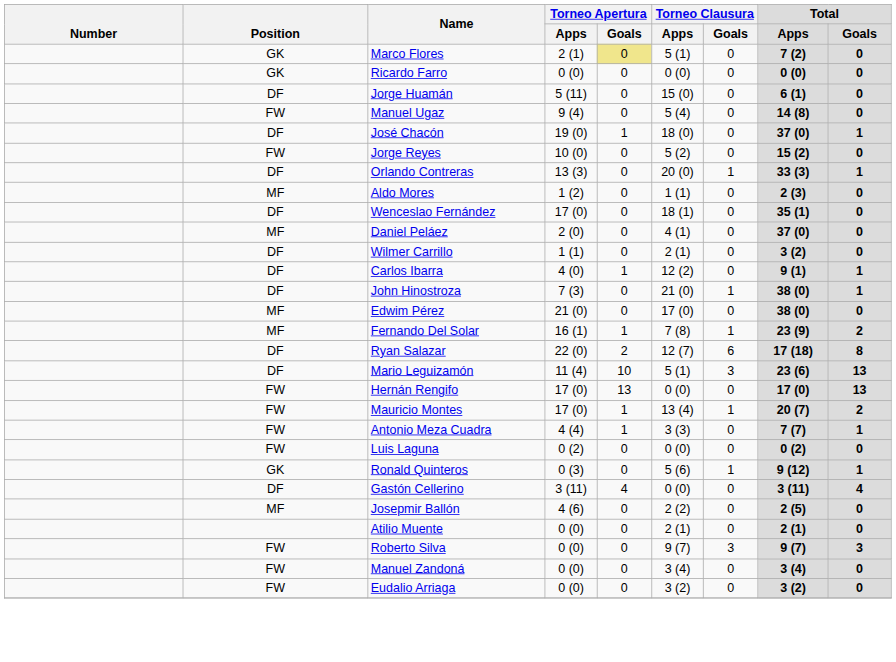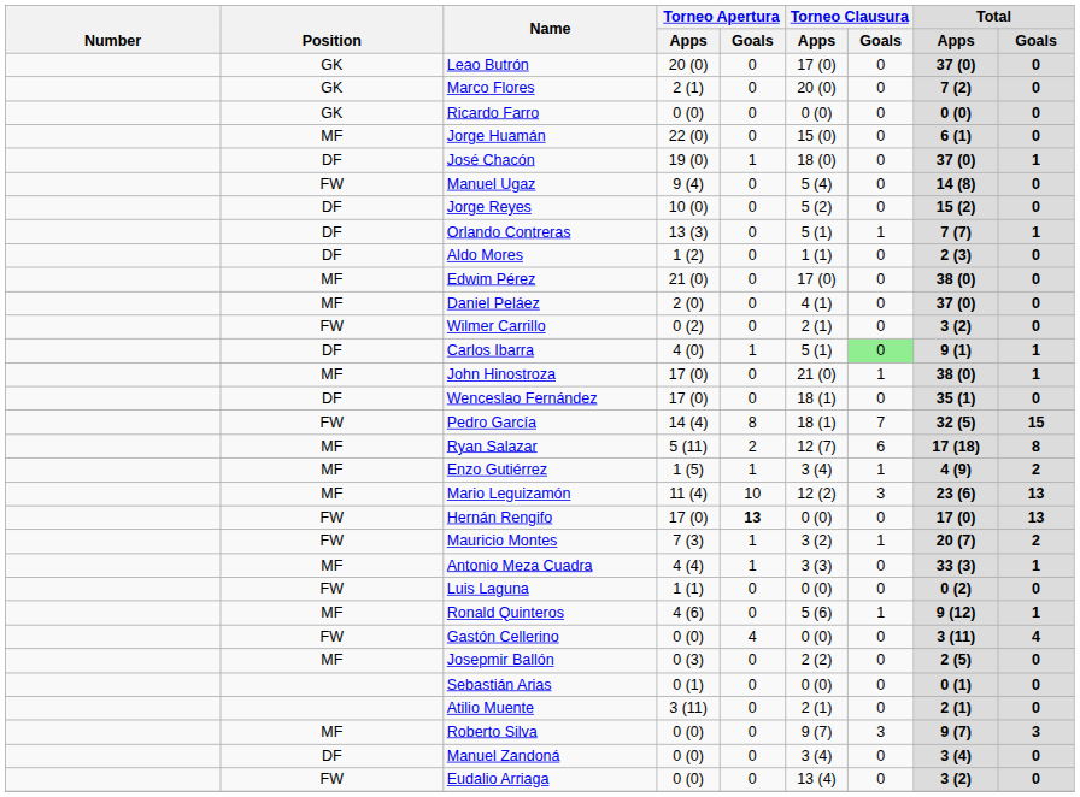 <table class="wikitable" style="text-align:center" width=90%>
 <tr>
 <th rowspan="2" valign="bottom">Number</th>
 <th rowspan="2" valign="bottom">Position</th>
 <th rowspan="2" width=20%>Name</th>
 <th colspan="2" width=12%><a href='#'>Torneo Apertura</a></th>
 <th colspan="2" width=12%><a href='#'>Torneo Clausura</a></th>
 <th colspan="2" width=15% style="background: #DCDCDC">Total</th>
 </tr>
 <tr>
 <th>Apps</th>
 <th>Goals</th>
 <th>Apps</th>
 <th>Goals</th>
 <th style="background: #DCDCDC">Apps</th>
 <th style="background: #DCDCDC">Goals</th>
 </tr>
 <tr>
 <td align="center"></td>
 <td align="center">GK</td>
+<td align="left"> <a href='#'>Leao Butrón</a></td>
+<td>20 (0)</td>
+<td>0</td>
+<td>17 (0)</td>
+<td>0</td>
+<td style="background: #DCDCDC"><strong>37 (0)</strong></td>
+<td style="background: #DCDCDC"><strong>0</strong></td>
+</tr>
+<tr>
+<td align="center"></td>
+<td align="center">GK</td>
 <td align="left"> <a href='#'>Marco Flores</a></td>
 <td>2 (1)</td>
-<td style="background: khaki;">0</td>
-<td>5 (1)</td>
+<td>0</td>
+<td>20 (0)</td>
 <td>0</td>
 <td style="background: #DCDCDC"><strong>7 (2)</strong></td>
 <td style="background: #DCDCDC"><strong>0</strong></td>
 </tr>
 <tr>
 <td align="center"></td>
 <td align="center">GK</td>
 <td align="left"> <a href='#'>Ricardo Farro</a></td>
 <td>0 (0)</td>
 <td>0</td>
 <td>0 (0)</td>
 <td>0</td>
 <td style="background: #DCDCDC"><strong>0 (0)</strong></td>
 <td style="background: #DCDCDC"><strong>0</strong></td>
 </tr>
 <tr>
 <td align="center"></td>
-<td align="center">DF</td>
+<td align="center">MF</td>
 <td align="left"> <a href='#'>Jorge Huamán</a></td>
-<td>5 (11)</td>
+<td>22 (0)</td>
 <td>0</td>
 <td>15 (0)</td>
 <td>0</td>
 <td style="background: #DCDCDC"><strong>6 (1)</strong></td>
-<td style="background: #DCDCDC"><strong>0</strong></td>
-</tr>
-<tr>
-<td align="center"></td>
-<td align="center">FW</td>
-<td align="left"> <a href='#'>Manuel Ugaz</a></td>
-<td>9 (4)</td>
-<td>0</td>
-<td>5 (4)</td>
-<td>0</td>
-<td style="background: #DCDCDC"><strong>14 (8)</strong></td>
 <td style="background: #DCDCDC"><strong>0</strong></td>
 </tr>
 <tr>
 <td align="center"></td>
 <td align="center">DF</td>
 <td align="left"> <a href='#'>José Chacón</a></td>
 <td>19 (0)</td>
 <td>1</td>
 <td>18 (0)</td>
 <td>0</td>
 <td style="background: #DCDCDC"><strong>37 (0)</strong></td>
 <td style="background: #DCDCDC"><strong>1</strong></td>
 </tr>
 <tr>
 <td align="center"></td>
 <td align="center">FW</td>
+<td align="left"> <a href='#'>Manuel Ugaz</a></td>
+<td>9 (4)</td>
+<td>0</td>
+<td>5 (4)</td>
+<td>0</td>
+<td style="background: #DCDCDC"><strong>14 (8)</strong></td>
+<td style="background: #DCDCDC"><strong>0</strong></td>
+</tr>
+<tr>
+<td align="center"></td>
+<td align="center">DF</td>
 <td align="left"> <a href='#'>Jorge Reyes</a></td>
 <td>10 (0)</td>
 <td>0</td>
 <td>5 (2)</td>
 <td>0</td>
 <td style="background: #DCDCDC"><strong>15 (2)</strong></td>
 <td style="background: #DCDCDC"><strong>0</strong></td>
 </tr>
 <tr>
 <td align="center"></td>
 <td align="center">DF</td>
 <td align="left"> <a href='#'>Orlando Contreras</a></td>
 <td>13 (3)</td>
 <td>0</td>
-<td>20 (0)</td>
+<td>5 (1)</td>
 <td>1</td>
-<td style="background: #DCDCDC"><strong>33 (3)</strong></td>
+<td style="background: #DCDCDC"><strong>7 (7)</strong></td>
 <td style="background: #DCDCDC"><strong>1</strong></td>
 </tr>
 <tr>
 <td align="center"></td>
-<td align="center">MF</td>
+<td align="center">DF</td>
 <td align="left"> <a href='#'>Aldo Mores</a></td>
 <td>1 (2)</td>
 <td>0</td>
 <td>1 (1)</td>
 <td>0</td>
 <td style="background: #DCDCDC"><strong>2 (3)</strong></td>
 <td style="background: #DCDCDC"><strong>0</strong></td>
 </tr>
 <tr>
 <td align="center"></td>
-<td align="center">DF</td>
-<td align="left"> <a href='#'>Wenceslao Fernández</a></td>
+<td align="center">MF</td>
+<td align="left"> <a href='#'>Edwim Pérez</a></td>
+<td>21 (0)</td>
+<td>0</td>
 <td>17 (0)</td>
 <td>0</td>
-<td>18 (1)</td>
-<td>0</td>
-<td style="background: #DCDCDC"><strong>35 (1)</strong></td>
+<td style="background: #DCDCDC"><strong>38 (0)</strong></td>
 <td style="background: #DCDCDC"><strong>0</strong></td>
 </tr>
 <tr>
 <td align="center"></td>
 <td align="center">MF</td>
 <td align="left"> <a href='#'>Daniel Peláez</a></td>
 <td>2 (0)</td>
 <td>0</td>
 <td>4 (1)</td>
 <td>0</td>
 <td style="background: #DCDCDC"><strong>37 (0)</strong></td>
 <td style="background: #DCDCDC"><strong>0</strong></td>
 </tr>
 <tr>
 <td align="center"></td>
-<td align="center">DF</td>
+<td align="center">FW</td>
 <td align="left"> <a href='#'>Wilmer Carrillo</a></td>
-<td>1 (1)</td>
+<td>0 (2)</td>
 <td>0</td>
 <td>2 (1)</td>
 <td>0</td>
 <td style="background: #DCDCDC"><strong>3 (2)</strong></td>
 <td style="background: #DCDCDC"><strong>0</strong></td>
 </tr>
 <tr>
 <td align="center"></td>
 <td align="center">DF</td>
 <td align="left"> <a href='#'>Carlos Ibarra</a></td>
 <td>4 (0)</td>
 <td>1</td>
-<td>12 (2)</td>
-<td>0</td>
+<td>5 (1)</td>
+<td style="background: lightgreen;">0</td>
 <td style="background: #DCDCDC"><strong>9 (1)</strong></td>
 <td style="background: #DCDCDC"><strong>1</strong></td>
 </tr>
 <tr>
 <td align="center"></td>
-<td align="center">DF</td>
+<td align="center">MF</td>
 <td align="left"> <a href='#'>John Hinostroza</a></td>
-<td>7 (3)</td>
+<td>17 (0)</td>
 <td>0</td>
 <td>21 (0)</td>
 <td>1</td>
 <td style="background: #DCDCDC"><strong>38 (0)</strong></td>
 <td style="background: #DCDCDC"><strong>1</strong></td>
 </tr>
 <tr>
 <td align="center"></td>
-<td align="center">MF</td>
-<td align="left"> <a href='#'>Edwim Pérez</a></td>
-<td>21 (0)</td>
-<td>0</td>
+<td align="center">DF</td>
+<td align="left"> <a href='#'>Wenceslao Fernández</a></td>
 <td>17 (0)</td>
 <td>0</td>
-<td style="background: #DCDCDC"><strong>38 (0)</strong></td>
+<td>18 (1)</td>
+<td>0</td>
+<td style="background: #DCDCDC"><strong>35 (1)</strong></td>
 <td style="background: #DCDCDC"><strong>0</strong></td>
 </tr>
 <tr>
 <td align="center"></td>
-<td align="center">MF</td>
-<td align="left"> <a href='#'>Fernando Del Solar</a></td>
-<td>16 (1)</td>
-<td>1</td>
-<td>7 (8)</td>
-<td>1</td>
-<td style="background: #DCDCDC"><strong>23 (9)</strong></td>
-<td style="background: #DCDCDC"><strong>2</strong></td>
+<td align="center">FW</td>
+<td align="left"> <a href='#'>Pedro García</a></td>
+<td>14 (4)</td>
+<td>8</td>
+<td>18 (1)</td>
+<td>7</td>
+<td style="background: #DCDCDC"><strong>32 (5)</strong></td>
+<td style="background: #DCDCDC"><strong>15</strong></td>
 </tr>
 <tr>
 <td align="center"></td>
-<td align="center">DF</td>
+<td align="center">MF</td>
 <td align="left"> <a href='#'>Ryan Salazar</a></td>
-<td>22 (0)</td>
+<td>5 (11)</td>
 <td>2</td>
 <td>12 (7)</td>
 <td>6</td>
 <td style="background: #DCDCDC"><strong>17 (18)</strong></td>
 <td style="background: #DCDCDC"><strong>8</strong></td>
 </tr>
 <tr>
 <td align="center"></td>
-<td align="center">DF</td>
+<td align="center">MF</td>
+<td align="left"> <a href='#'>Enzo Gutiérrez</a></td>
+<td>1 (5)</td>
+<td>1</td>
+<td>3 (4)</td>
+<td>1</td>
+<td style="background: #DCDCDC"><strong>4 (9)</strong></td>
+<td style="background: #DCDCDC"><strong>2</strong></td>
+</tr>
+<tr>
+<td align="center"></td>
+<td align="center">MF</td>
 <td align="left"> <a href='#'>Mario Leguizamón</a></td>
 <td>11 (4)</td>
 <td>10</td>
-<td>5 (1)</td>
+<td>12 (2)</td>
 <td>3</td>
 <td style="background: #DCDCDC"><strong>23 (6)</strong></td>
 <td style="background: #DCDCDC"><strong>13</strong></td>
 </tr>
 <tr>
 <td align="center"></td>
 <td align="center">FW</td>
 <td align="left"> <a href='#'>Hernán Rengifo</a></td>
 <td>17 (0)</td>
-<td>13</td>
+<td><strong>13</strong></td>
 <td>0 (0)</td>
 <td>0</td>
 <td style="background: #DCDCDC"><strong>17 (0)</strong></td>
 <td style="background: #DCDCDC"><strong>13</strong></td>
 </tr>
 <tr>
 <td align="center"></td>
 <td align="center">FW</td>
 <td align="left"> <a href='#'>Mauricio Montes</a></td>
-<td>17 (0)</td>
+<td>7 (3)</td>
 <td>1</td>
-<td>13 (4)</td>
+<td>3 (2)</td>
 <td>1</td>
 <td style="background: #DCDCDC"><strong>20 (7)</strong></td>
 <td style="background: #DCDCDC"><strong>2</strong></td>
 </tr>
 <tr>
 <td align="center"></td>
-<td align="center">FW</td>
+<td align="center">MF</td>
 <td align="left"> <a href='#'>Antonio Meza Cuadra</a></td>
 <td>4 (4)</td>
 <td>1</td>
 <td>3 (3)</td>
 <td>0</td>
-<td style="background: #DCDCDC"><strong>7 (7)</strong></td>
+<td style="background: #DCDCDC"><strong>33 (3)</strong></td>
 <td style="background: #DCDCDC"><strong>1</strong></td>
 </tr>
 <tr>
 <td align="center"></td>
 <td align="center">FW</td>
 <td align="left"> <a href='#'>Luis Laguna</a></td>
-<td>0 (2)</td>
+<td>1 (1)</td>
 <td>0</td>
 <td>0 (0)</td>
 <td>0</td>
 <td style="background: #DCDCDC"><strong>0 (2)</strong></td>
 <td style="background: #DCDCDC"><strong>0</strong></td>
 </tr>
 <tr>
 <td align="center"></td>
-<td align="center">GK</td>
+<td align="center">MF</td>
 <td align="left"> <a href='#'>Ronald Quinteros</a></td>
-<td>0 (3)</td>
+<td>4 (6)</td>
 <td>0</td>
 <td>5 (6)</td>
 <td>1</td>
 <td style="background: #DCDCDC"><strong>9 (12)</strong></td>
 <td style="background: #DCDCDC"><strong>1</strong></td>
 </tr>
 <tr>
 <td align="center"></td>
-<td align="center">DF</td>
+<td align="center">FW</td>
 <td align="left"> <a href='#'>Gastón Cellerino</a></td>
-<td>3 (11)</td>
+<td>0 (0)</td>
 <td>4</td>
 <td>0 (0)</td>
 <td>0</td>
 <td style="background: #DCDCDC"><strong>3 (11)</strong></td>
 <td style="background: #DCDCDC"><strong>4</strong></td>
 </tr>
 <tr>
 <td align="center"></td>
 <td align="center">MF</td>
 <td align="left"> <a href='#'>Josepmir Ballón</a></td>
-<td>4 (6)</td>
+<td>0 (3)</td>
 <td>0</td>
 <td>2 (2)</td>
 <td>0</td>
 <td style="background: #DCDCDC"><strong>2 (5)</strong></td>
 <td style="background: #DCDCDC"><strong>0</strong></td>
 </tr>
 <tr>
 <td align="center"></td>
 <td align="center"></td>
+<td align="left"> <a href='#'>Sebastián Arias</a></td>
+<td>0 (1)</td>
+<td>0</td>
+<td>0 (0)</td>
+<td>0</td>
+<td style="background: #DCDCDC"><strong>0 (1)</strong></td>
+<td style="background: #DCDCDC"><strong>0</strong></td>
+</tr>
+<tr>
+<td align="center"></td>
+<td align="center"></td>
 <td align="left"> <a href='#'>Atilio Muente</a></td>
-<td>0 (0)</td>
+<td>3 (11)</td>
 <td>0</td>
 <td>2 (1)</td>
 <td>0</td>
 <td style="background: #DCDCDC"><strong>2 (1)</strong></td>
 <td style="background: #DCDCDC"><strong>0</strong></td>
 </tr>
 <tr>
 <td align="center"></td>
-<td align="center">FW</td>
+<td align="center">MF</td>
 <td align="left"> <a href='#'>Roberto Silva</a></td>
 <td>0 (0)</td>
 <td>0</td>
 <td>9 (7)</td>
 <td>3</td>
 <td style="background: #DCDCDC"><strong>9 (7)</strong></td>
 <td style="background: #DCDCDC"><strong>3</strong></td>
 </tr>
 <tr>
 <td align="center"></td>
-<td align="center">FW</td>
+<td align="center">DF</td>
 <td align="left"> <a href='#'>Manuel Zandoná</a></td>
 <td>0 (0)</td>
 <td>0</td>
 <td>3 (4)</td>
 <td>0</td>
 <td style="background: #DCDCDC"><strong>3 (4)</strong></td>
 <td style="background: #DCDCDC"><strong>0</strong></td>
 </tr>
 <tr>
 <td align="center"></td>
 <td align="center">FW</td>
 <td align="left"> <a href='#'>Eudalio Arriaga</a></td>
 <td>0 (0)</td>
 <td>0</td>
-<td>3 (2)</td>
+<td>13 (4)</td>
 <td>0</td>
 <td style="background: #DCDCDC"><strong>3 (2)</strong></td>
 <td style="background: #DCDCDC"><strong>0</strong></td>
 </tr>
 <tr>
 </tr>
 </table>
